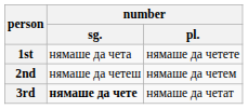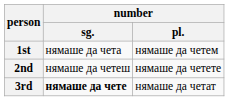 <table class="wikitable">
 <tr>
 <th rowspan="2">person</th>
 <th colspan="2">number</th>
 </tr>
 <tr>
 <th>sg.</th>
 <th>pl.</th>
 </tr>
 <tr>
 <th>1st</th>
 <td>нямаше да чета</td>
-<td>нямаше да четете</td>
+<td>нямаше да четем</td>
 </tr>
 <tr>
 <th>2nd</th>
 <td>нямаше да четеш</td>
-<td>нямаше да четем</td>
+<td>нямаше да четете</td>
 </tr>
 <tr>
 <th>3rd</th>
 <td><strong>нямаше да чете</strong></td>
 <td>нямаше да четат</td>
 </tr>
 </table>
